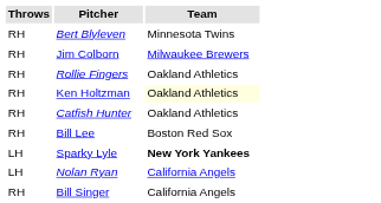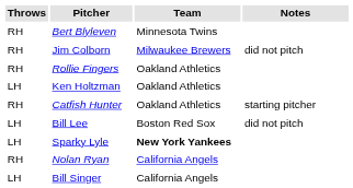 <table border="0" cellspacing="3" cellpadding="3">
 <tr style="background: #e3e3e3;">
 <th width="50">Throws</th>
 <th width="115">Pitcher</th>
 <th width="150">Team</th>
+<th width="150">Notes</th>
 </tr>
 <tr>
 <td>RH</td>
 <td><em><a href='#'>Bert Blyleven</a></em></td>
 <td>Minnesota Twins</td>
+<td></td>
 </tr>
 <tr>
 <td>RH</td>
 <td><a href='#'>Jim Colborn</a></td>
 <td><a href='#'>Milwaukee Brewers</a></td>
+<td>did not pitch</td>
 </tr>
 <tr>
 <td>RH</td>
 <td><em><a href='#'>Rollie Fingers</a></em></td>
 <td>Oakland Athletics</td>
+<td></td>
 </tr>
 <tr>
-<td>RH</td>
+<td>LH</td>
 <td><a href='#'>Ken Holtzman</a></td>
-<td style="background: lightyellow;">Oakland Athletics</td>
+<td>Oakland Athletics</td>
+<td></td>
 </tr>
 <tr>
 <td>RH</td>
 <td><em><a href='#'>Catfish Hunter</a></em></td>
 <td>Oakland Athletics</td>
+<td>starting pitcher</td>
 </tr>
 <tr>
-<td>RH</td>
+<td>LH</td>
 <td><a href='#'>Bill Lee</a></td>
 <td>Boston Red Sox</td>
+<td>did not pitch</td>
 </tr>
 <tr>
 <td>LH</td>
 <td><a href='#'>Sparky Lyle</a></td>
 <td><strong>New York Yankees</strong></td>
+<td></td>
+</tr>
+<tr>
+<td>RH</td>
+<td><em><a href='#'>Nolan Ryan</a></em></td>
+<td><a href='#'>California Angels</a></td>
+<td></td>
 </tr>
 <tr>
 <td>LH</td>
-<td><em><a href='#'>Nolan Ryan</a></em></td>
-<td><a href='#'>California Angels</a></td>
-</tr>
-<tr>
-<td>RH</td>
 <td><a href='#'>Bill Singer</a></td>
 <td>California Angels</td>
+<td></td>
 </tr>
 </table>
